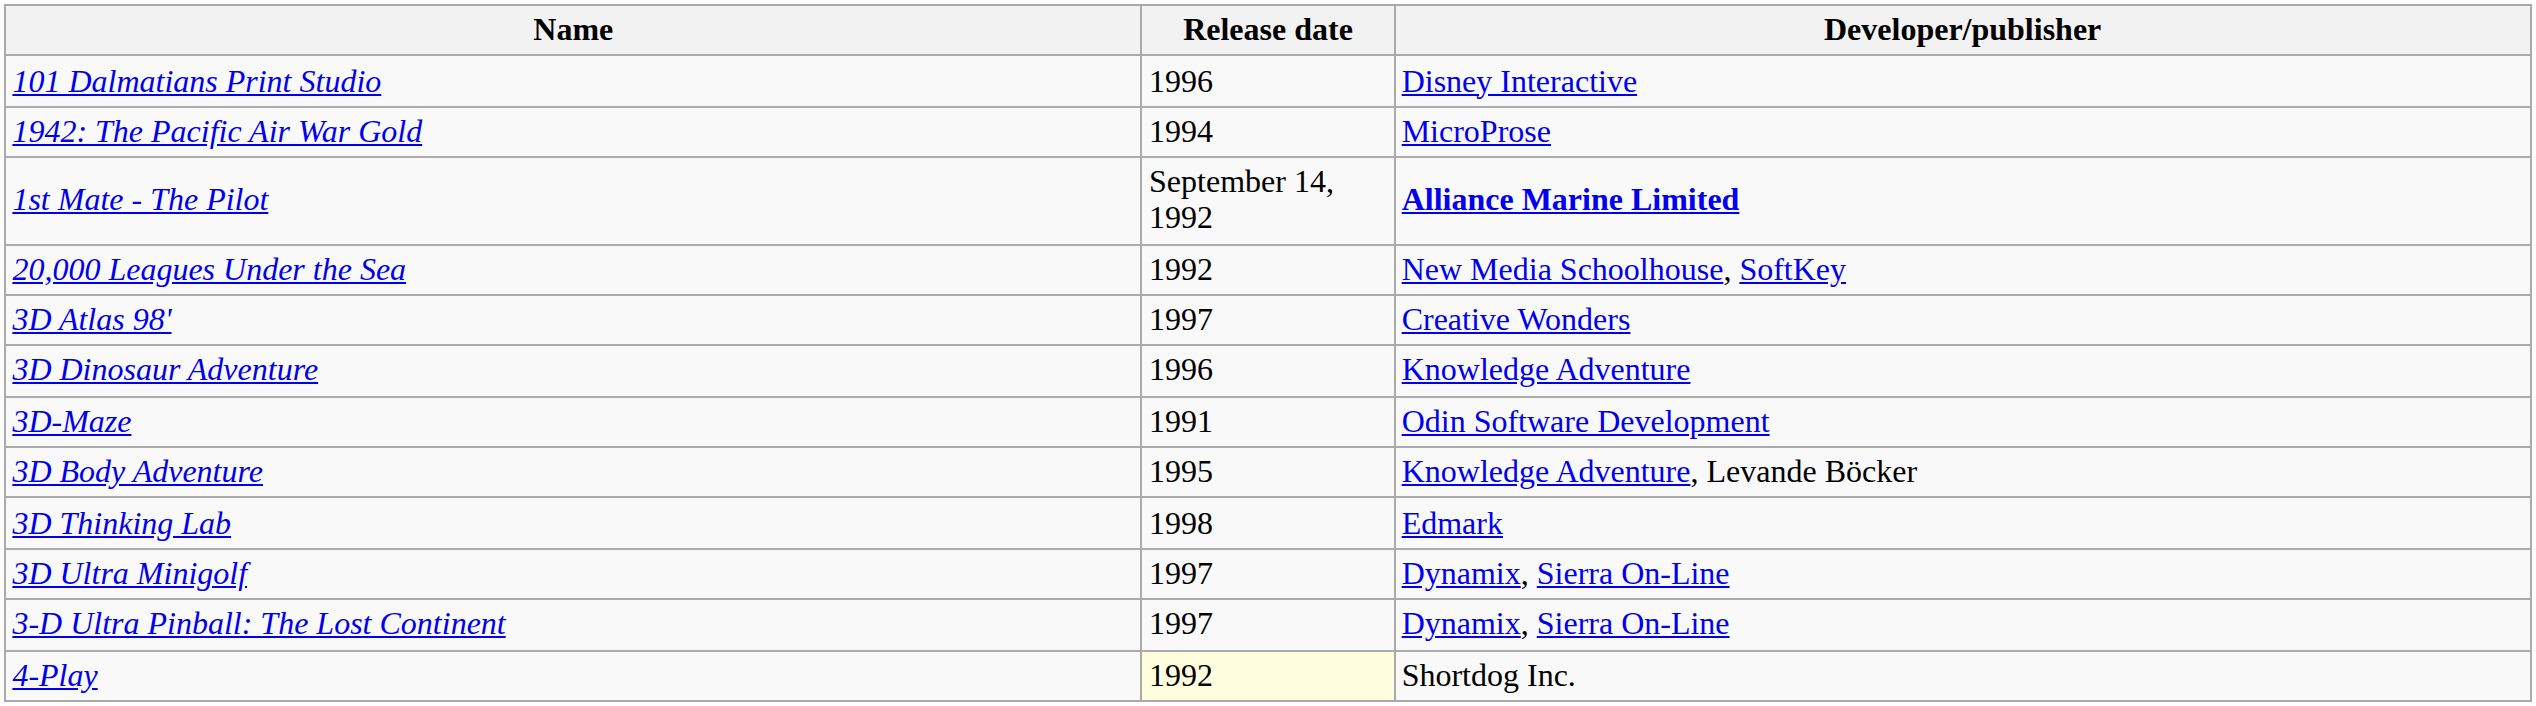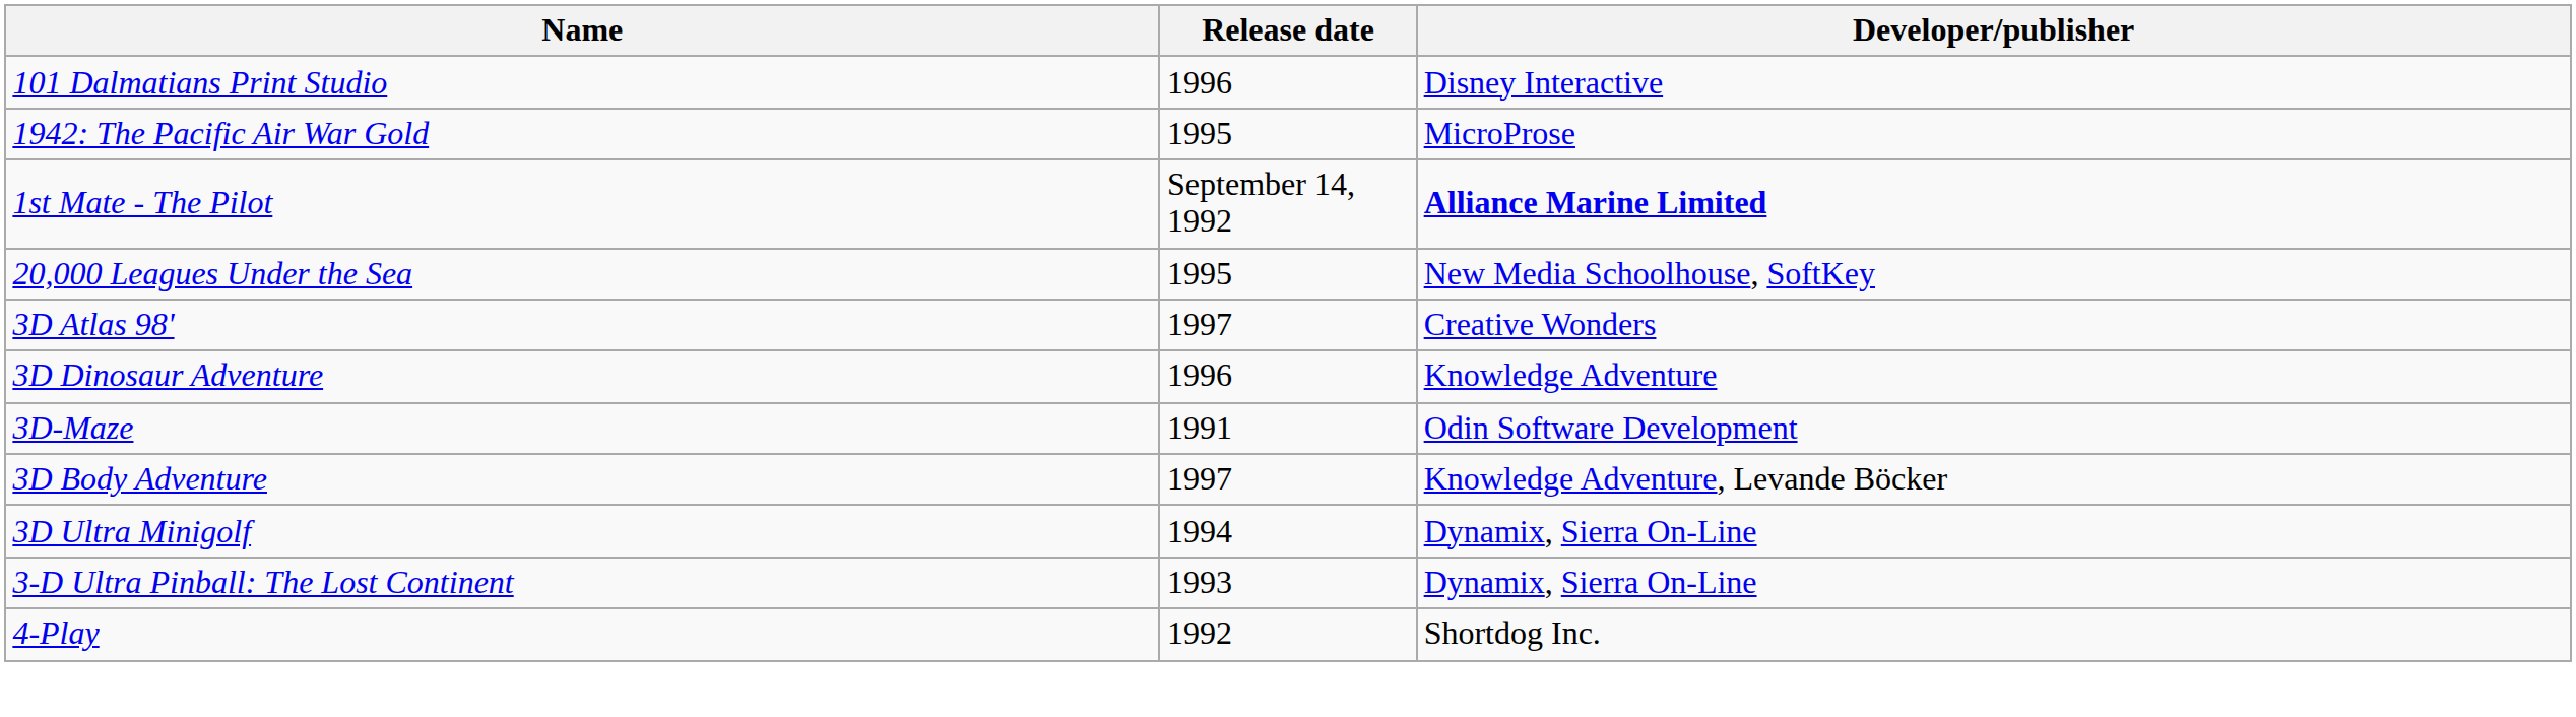 <table class="wikitable sortable" style="width:100%;">
 <tr>
 <th style="width:45%;">Name</th>
 <th style="width:10%;">Release date</th>
 <th style="width:45%;">Developer/publisher</th>
 </tr>
 <tr>
 <td><em><a href='#'>101 Dalmatians Print Studio</a></em></td>
 <td>1996</td>
 <td><a href='#'>Disney Interactive</a></td>
 </tr>
 <tr>
 <td><em><a href='#'>1942: The Pacific Air War Gold</a></em></td>
-<td>1994</td>
+<td>1995</td>
 <td><a href='#'>MicroProse</a></td>
 </tr>
 <tr>
 <td><em><a href='#'>1st Mate - The Pilot</a></em></td>
 <td>September 14, 1992</td>
 <td><strong><a href='#'>Alliance Marine Limited</a></strong></td>
 </tr>
 <tr>
 <td><em><a href='#'>20,000 Leagues Under the Sea</a></em></td>
-<td>1992</td>
+<td>1995</td>
 <td><a href='#'>New Media Schoolhouse</a>, <a href='#'>SoftKey</a></td>
 </tr>
 <tr>
 <td><em><a href='#'>3D Atlas 98'</a></em></td>
 <td>1997</td>
 <td><a href='#'>Creative Wonders</a></td>
 </tr>
 <tr>
 <td><em><a href='#'>3D Dinosaur Adventure</a></em></td>
 <td>1996</td>
 <td><a href='#'>Knowledge Adventure</a></td>
 </tr>
 <tr>
 <td><em><a href='#'>3D-Maze</a></em></td>
 <td>1991</td>
 <td><a href='#'>Odin Software Development</a></td>
 </tr>
 <tr>
 <td><em><a href='#'>3D Body Adventure</a></em></td>
-<td>1995</td>
+<td>1997</td>
 <td><a href='#'>Knowledge Adventure</a>, Levande Böcker</td>
 </tr>
 <tr>
-<td><em><a href='#'>3D Thinking Lab</a></em></td>
-<td>1998</td>
-<td><a href='#'>Edmark</a></td>
-</tr>
-<tr>
 <td><em><a href='#'>3D Ultra Minigolf</a></em></td>
-<td>1997</td>
+<td>1994</td>
 <td><a href='#'>Dynamix</a>, <a href='#'>Sierra On-Line</a></td>
 </tr>
 <tr>
 <td><em><a href='#'>3-D Ultra Pinball: The Lost Continent</a></em></td>
-<td>1997</td>
+<td>1993</td>
 <td><a href='#'>Dynamix</a>, <a href='#'>Sierra On-Line</a></td>
 </tr>
 <tr>
 <td><em><a href='#'>4-Play</a></em></td>
-<td style="background: lightyellow;">1992</td>
+<td>1992</td>
 <td>Shortdog Inc.</td>
 </tr>
 </table>
